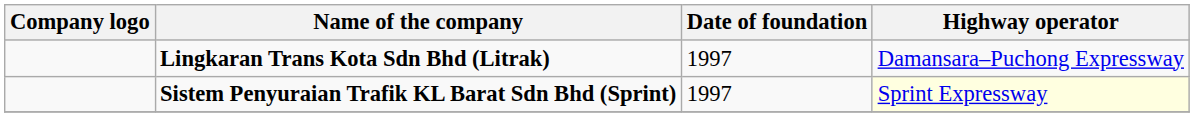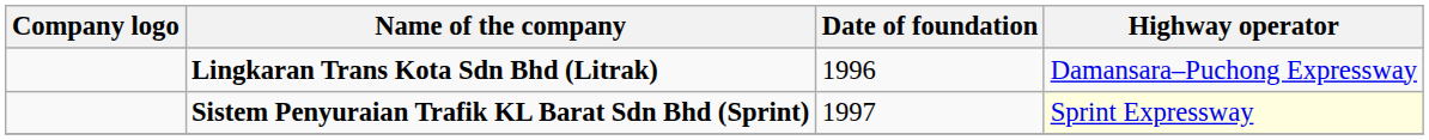 <table class="wikitable">
 <tr>
 <th>Company logo</th>
 <th>Name of the company</th>
 <th>Date of foundation</th>
 <th>Highway operator</th>
 </tr>
 <tr>
 <td></td>
 <td><strong>Lingkaran Trans Kota Sdn Bhd (Litrak)</strong></td>
-<td>1997</td>
+<td>1996</td>
 <td> <a href='#'>Damansara–Puchong Expressway</a></td>
 </tr>
 <tr>
 <td></td>
 <td><strong>Sistem Penyuraian Trafik KL Barat Sdn Bhd (Sprint)</strong></td>
 <td>1997</td>
 <td style="background: lightyellow;"> <a href='#'>Sprint Expressway</a></td>
 </tr>
 <tr>
 </tr>
 </table>
